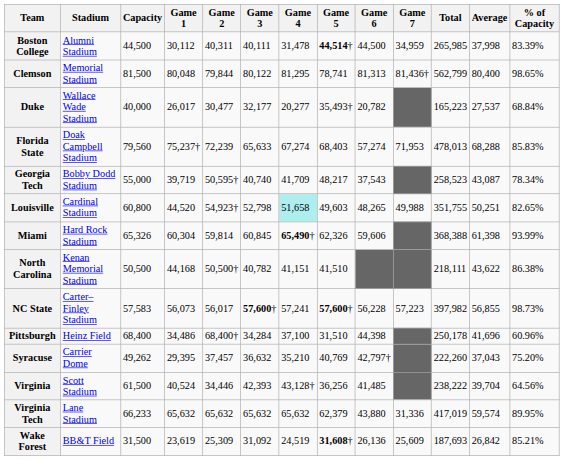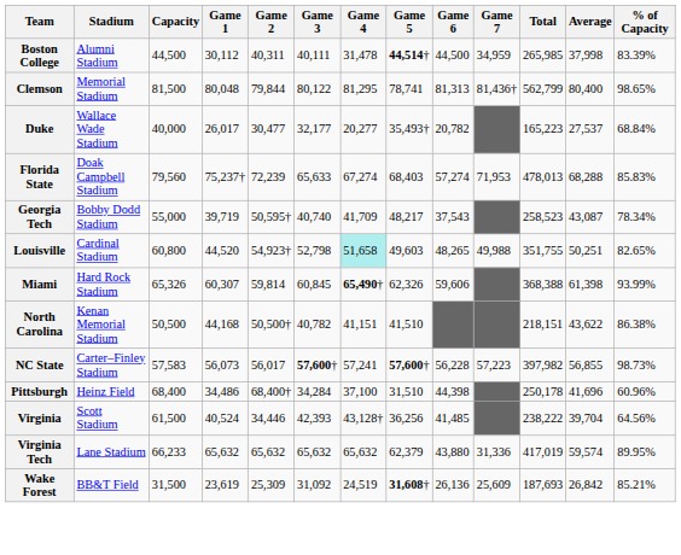 <table class="wikitable sortable">
 <tr>
 <th>Team</th>
 <th>Stadium</th>
 <th>Capacity</th>
 <th>Game 1</th>
 <th>Game 2</th>
 <th>Game 3</th>
 <th>Game 4</th>
 <th>Game 5</th>
 <th>Game 6</th>
 <th>Game 7</th>
 <th>Total</th>
 <th>Average</th>
 <th>% of Capacity</th>
 </tr>
 <tr>
 <th style=>Boston College</th>
 <td><a href='#'>Alumni Stadium</a></td>
 <td>44,500</td>
 <td>30,112</td>
 <td>40,311</td>
 <td>40,111</td>
 <td>31,478</td>
 <td><strong>44,514</strong>†</td>
 <td>44,500</td>
 <td>34,959</td>
 <td>265,985</td>
 <td>37,998</td>
 <td>83.39%</td>
 </tr>
 <tr>
 <th style=>Clemson</th>
 <td><a href='#'>Memorial Stadium</a></td>
 <td>81,500</td>
 <td>80,048</td>
 <td>79,844</td>
 <td>80,122</td>
 <td>81,295</td>
 <td>78,741</td>
 <td>81,313</td>
 <td>81,436†</td>
 <td>562,799</td>
 <td>80,400</td>
 <td>98.65%</td>
 </tr>
 <tr>
 <th style=>Duke</th>
 <td><a href='#'>Wallace Wade Stadium</a></td>
 <td>40,000</td>
 <td>26,017</td>
 <td>30,477</td>
 <td>32,177</td>
 <td>20,277</td>
 <td>35,493†</td>
 <td>20,782</td>
 <td style="background:#666666;"></td>
 <td>165,223</td>
 <td>27,537</td>
 <td>68.84%</td>
 </tr>
 <tr>
 <th style=>Florida State</th>
 <td><a href='#'>Doak Campbell Stadium</a></td>
 <td>79,560</td>
 <td>75,237†</td>
 <td>72,239</td>
 <td>65,633</td>
 <td>67,274</td>
 <td>68,403</td>
 <td>57,274</td>
 <td>71,953</td>
 <td>478,013</td>
 <td>68,288</td>
 <td>85.83%</td>
 </tr>
 <tr>
 <th style=>Georgia Tech</th>
 <td><a href='#'>Bobby Dodd Stadium</a></td>
 <td>55,000</td>
 <td>39,719</td>
 <td>50,595†</td>
 <td>40,740</td>
 <td>41,709</td>
 <td>48,217</td>
 <td>37,543</td>
 <td style="background:#666666;"></td>
 <td>258,523</td>
 <td>43,087</td>
 <td>78.34%</td>
 </tr>
 <tr>
 <th style=>Louisville</th>
 <td><a href='#'>Cardinal Stadium</a></td>
 <td>60,800</td>
 <td>44,520</td>
 <td>54,923†</td>
 <td>52,798</td>
 <td style="background: paleturquoise;">51,658</td>
 <td>49,603</td>
 <td>48,265</td>
 <td>49,988</td>
 <td>351,755</td>
 <td>50,251</td>
 <td>82.65%</td>
 </tr>
 <tr>
 <th style=>Miami</th>
 <td><a href='#'>Hard Rock Stadium</a></td>
 <td>65,326</td>
-<td>60,304</td>
+<td>60,307</td>
 <td>59,814</td>
 <td>60,845</td>
 <td><strong>65,490</strong>†</td>
 <td>62,326</td>
 <td>59,606</td>
 <td style="background:#666666;"></td>
 <td>368,388</td>
 <td>61,398</td>
 <td>93.99%</td>
 </tr>
 <tr>
 <th style=>North Carolina</th>
 <td><a href='#'>Kenan Memorial Stadium</a></td>
 <td>50,500</td>
 <td>44,168</td>
 <td>50,500†</td>
 <td>40,782</td>
 <td>41,151</td>
 <td>41,510</td>
 <td style="background:#666666;"></td>
 <td style="background:#666666;"></td>
-<td>218,111</td>
+<td>218,151</td>
 <td>43,622</td>
 <td>86.38%</td>
 </tr>
 <tr>
 <th style=>NC State</th>
 <td><a href='#'>Carter–Finley Stadium</a></td>
 <td>57,583</td>
 <td>56,073</td>
 <td>56,017</td>
 <td><strong>57,600</strong>†</td>
 <td>57,241</td>
 <td><strong>57,600</strong>†</td>
 <td>56,228</td>
 <td>57,223</td>
 <td>397,982</td>
 <td>56,855</td>
 <td>98.73%</td>
 </tr>
 <tr>
 <th style=>Pittsburgh</th>
 <td><a href='#'>Heinz Field</a></td>
 <td>68,400</td>
 <td>34,486</td>
 <td>68,400†</td>
 <td>34,284</td>
 <td>37,100</td>
 <td>31,510</td>
 <td>44,398</td>
 <td style="background:#666666;"></td>
 <td>250,178</td>
 <td>41,696</td>
 <td>60.96%</td>
-</tr>
-<tr>
-<th style=>Syracuse</th>
-<td><a href='#'>Carrier Dome</a></td>
-<td>49,262</td>
-<td>29,395</td>
-<td>37,457</td>
-<td>36,632</td>
-<td>35,210</td>
-<td>40,769</td>
-<td>42,797†</td>
-<td style="background:#666666;"></td>
-<td>222,260</td>
-<td>37,043</td>
-<td>75.20%</td>
 </tr>
 <tr>
 <th style=>Virginia</th>
 <td><a href='#'>Scott Stadium</a></td>
 <td>61,500</td>
 <td>40,524</td>
 <td>34,446</td>
 <td>42,393</td>
 <td>43,128†</td>
 <td>36,256</td>
 <td>41,485</td>
 <td style="background:#666666;"></td>
 <td>238,222</td>
 <td>39,704</td>
 <td>64.56%</td>
 </tr>
 <tr>
 <th style=>Virginia Tech</th>
 <td><a href='#'>Lane Stadium</a></td>
 <td>66,233</td>
 <td>65,632</td>
 <td>65,632</td>
 <td>65,632</td>
 <td>65,632</td>
 <td>62,379</td>
 <td>43,880</td>
 <td>31,336</td>
 <td>417,019</td>
 <td>59,574</td>
 <td>89.95%</td>
 </tr>
 <tr>
 <th style=>Wake Forest</th>
 <td><a href='#'>BB&T Field</a></td>
 <td>31,500</td>
 <td>23,619</td>
 <td>25,309</td>
 <td>31,092</td>
 <td>24,519</td>
 <td><strong>31,608</strong>†</td>
 <td>26,136</td>
 <td>25,609</td>
 <td>187,693</td>
 <td>26,842</td>
 <td>85.21%</td>
 </tr>
 </table>
